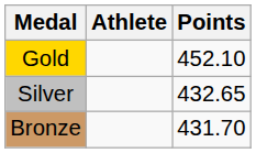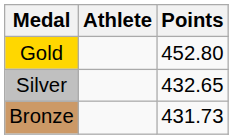 <table class="wikitable">
 <tr>
 <th>Medal</th>
 <th>Athlete</th>
 <th>Points</th>
 </tr>
 <tr>
 <td style="text-align:center;background-color:gold;">Gold</td>
 <td></td>
-<td>452.10</td>
+<td>452.80</td>
 </tr>
 <tr>
 <td style="text-align:center;background-color:silver;">Silver</td>
 <td></td>
 <td>432.65</td>
 </tr>
 <tr>
 <td style="text-align:center;background-color:#CC9966;">Bronze</td>
 <td></td>
-<td>431.70</td>
+<td>431.73</td>
 </tr>
 </table>
